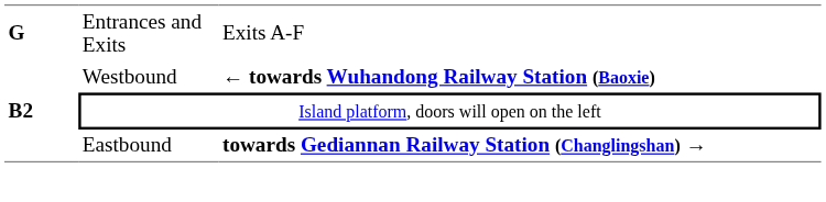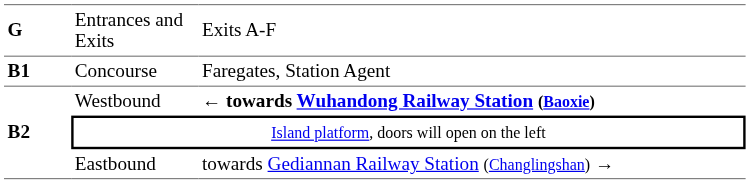 <table table border=0 cellspacing=0 cellpadding=3>
 <tr>
 <td style="border-top:solid 1px gray;border-bottom:solid 0px gray;" width=50><strong>G</strong></td>
 <td style="border-top:solid 1px gray;border-bottom:solid 0px gray;" width=100>Entrances and Exits</td>
 <td style="border-top:solid 1px gray;border-bottom:solid 0px gray;" width=450>Exits A-F</td>
+</tr>
+<tr>
+<td style="border-top:solid 1px gray;border-bottom:solid 1px gray;" width=50><strong>B1</strong></td>
+<td style="border-top:solid 1px gray;border-bottom:solid 1px gray;" width=100>Concourse</td>
+<td style="border-top:solid 1px gray;border-bottom:solid 1px gray;" width=450>Faregates, Station Agent</td>
 </tr>
 <tr>
 <td style="border-bottom:solid 1px gray;" rowspan=3><strong>B2</strong></td>
 <td>Westbound</td>
 <td><strong>←  towards <a href='#'>Wuhandong Railway Station</a> <small>(<a href='#'>Baoxie</a>)</small></strong></td>
 </tr>
 <tr>
 <td style="border-right:solid 2px black;border-left:solid 2px black;border-top:solid 2px black;border-bottom:solid 2px black;text-align:center;" colspan=2><small><a href='#'>Island platform</a>, doors will open on the left</small></td>
 </tr>
 <tr>
 <td style="border-bottom:solid 1px gray;">Eastbound</td>
-<td style="border-bottom:solid 1px gray;"><strong> towards <a href='#'>Gediannan Railway Station</a> <small>(<a href='#'>Changlingshan</a>)</small> →</strong></td>
+<td style="border-bottom:solid 1px gray;"> towards <a href='#'>Gediannan Railway Station</a> <small>(<a href='#'>Changlingshan</a>)</small> →</td>
 </tr>
 </table>
